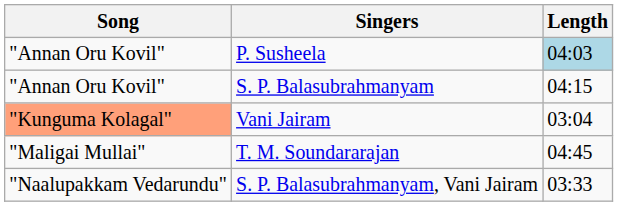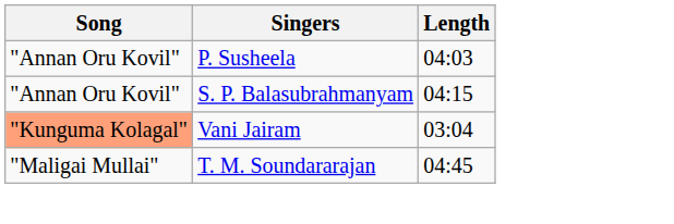 <table class="wikitable" style="font-size:95%;">
 <tr>
 <th>Song</th>
 <th>Singers</th>
 <th>Length</th>
 </tr>
 <tr>
 <td>"Annan Oru Kovil"</td>
 <td><a href='#'>P. Susheela</a></td>
-<td style="background: lightblue;">04:03</td>
+<td>04:03</td>
 </tr>
 <tr>
 <td>"Annan Oru Kovil"</td>
 <td><a href='#'>S. P. Balasubrahmanyam</a></td>
 <td>04:15</td>
 </tr>
 <tr>
 <td style="background: lightsalmon;">"Kunguma Kolagal"</td>
 <td><a href='#'>Vani Jairam</a></td>
 <td>03:04</td>
 </tr>
 <tr>
 <td>"Maligai Mullai"</td>
 <td><a href='#'>T. M. Soundararajan</a></td>
 <td>04:45</td>
 </tr>
-<tr>
-<td>"Naalupakkam Vedarundu"</td>
-<td><a href='#'>S. P. Balasubrahmanyam</a>, Vani Jairam</td>
-<td>03:33</td>
-</tr>
 </table>
